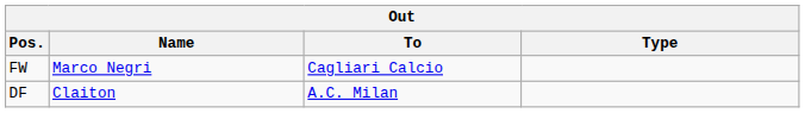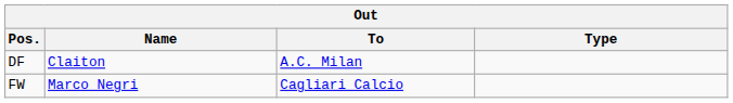 <table class="wikitable" style="font-size:90%;width:99%;">
 <tr>
 <th colspan="4">Out</th>
 </tr>
 <tr>
 <th width=3%>Pos.</th>
 <th width=33%>Name</th>
 <th width=28%>To</th>
 <th width=36%>Type</th>
 </tr>
 <tr>
+<td>DF</td>
+<td><a href='#'>Claiton</a></td>
+<td><a href='#'>A.C. Milan</a></td>
+<td></td>
+</tr>
+<tr>
 <td>FW</td>
 <td><a href='#'>Marco Negri</a></td>
 <td><a href='#'>Cagliari Calcio</a></td>
 <td></td>
 </tr>
-<tr>
-<td>DF</td>
-<td><a href='#'>Claiton</a></td>
-<td><a href='#'>A.C. Milan</a></td>
-<td></td>
-</tr>
 </table>
